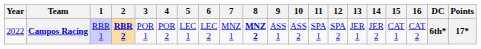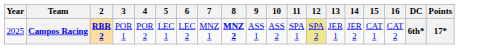 <table class="wikitable" style="text-align:center; font-size:85%">
 <tr>
 <th>Year</th>
 <th>Team</th>
-<th>1</th>
 <th>2</th>
 <th>3</th>
 <th>4</th>
 <th>5</th>
 <th>6</th>
 <th>7</th>
 <th>8</th>
 <th>9</th>
 <th>10</th>
 <th>11</th>
 <th>12</th>
 <th>13</th>
 <th>14</th>
 <th>15</th>
 <th>16</th>
 <th>DC</th>
 <th>Points</th>
 </tr>
 <tr>
-<td><a href='#'>2022</a></td>
+<td><a href='#'>2025</a></td>
 <th nowrap><a href='#'>Campos Racing</a></th>
-<td style="background:#CFCFFF"><a href='#'>RBR<br>1</a><br></td>
 <td style="background:#FFDF9F"><strong><a href='#'>RBR<br>2</a></strong><br></td>
 <td><a href='#'>POR<br>1</a></td>
 <td><a href='#'>POR<br>2</a></td>
 <td><a href='#'>LEC<br>1</a></td>
 <td><a href='#'>LEC<br>2</a></td>
 <td><a href='#'>MNZ<br>1</a></td>
 <td><strong><a href='#'>MNZ<br>2</a></strong></td>
 <td><a href='#'>ASS<br>1</a></td>
 <td><a href='#'>ASS<br>2</a></td>
 <td><a href='#'>SPA<br>1</a></td>
-<td><a href='#'>SPA<br>2</a></td>
+<td style="background: khaki;"><a href='#'>SPA<br>2</a></td>
 <td><a href='#'>JER<br>1</a></td>
 <td><a href='#'>JER<br>2</a></td>
 <td><a href='#'>CAT<br>1</a></td>
 <td><a href='#'>CAT<br>2</a></td>
 <th>6th*</th>
 <th>17*</th>
 </tr>
 </table>
